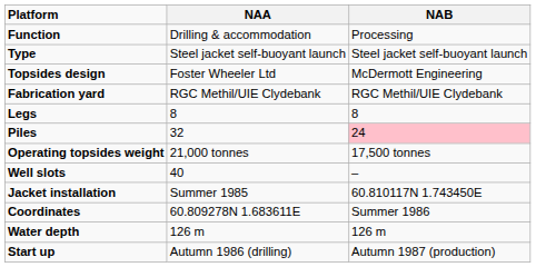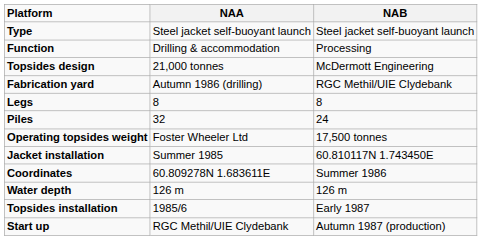 <table class="wikitable">
 <tr>
 <td><strong>Platform</strong></td>
 <th>NAA</th>
 <th>NAB</th>
 </tr>
 <tr>
+<td><strong>Type</strong></td>
+<td>Steel jacket self-buoyant launch</td>
+<td>Steel jacket self-buoyant launch</td>
+</tr>
+<tr>
 <td><strong>Function</strong></td>
 <td>Drilling & accommodation</td>
 <td>Processing</td>
 </tr>
 <tr>
-<td><strong>Type</strong></td>
-<td>Steel jacket self-buoyant launch</td>
-<td>Steel jacket self-buoyant launch</td>
-</tr>
-<tr>
 <td><strong>Topsides design</strong></td>
-<td>Foster Wheeler Ltd</td>
+<td>21,000 tonnes</td>
 <td>McDermott Engineering</td>
 </tr>
 <tr>
 <td><strong>Fabrication yard</strong></td>
-<td>RGC Methil/UIE Clydebank</td>
+<td>Autumn 1986 (drilling)</td>
 <td>RGC Methil/UIE Clydebank</td>
 </tr>
 <tr>
 <td><strong>Legs</strong></td>
 <td>8</td>
 <td>8</td>
 </tr>
 <tr>
 <td><strong>Piles</strong></td>
 <td>32</td>
-<td style="background: pink;">24</td>
+<td>24</td>
 </tr>
 <tr>
 <td><strong>Operating topsides weight</strong></td>
-<td>21,000 tonnes</td>
+<td>Foster Wheeler Ltd</td>
 <td>17,500 tonnes</td>
-</tr>
-<tr>
-<td><strong>Well slots</strong></td>
-<td>40</td>
-<td>–</td>
 </tr>
 <tr>
 <td><strong>Jacket installation</strong></td>
 <td>Summer 1985</td>
 <td>60.810117N 1.743450E</td>
 </tr>
 <tr>
 <td><strong>Coordinates</strong></td>
 <td>60.809278N 1.683611E</td>
 <td>Summer 1986</td>
 </tr>
 <tr>
 <td><strong>Water depth</strong></td>
 <td>126 m</td>
 <td>126 m</td>
 </tr>
 <tr>
+<td><strong>Topsides installation</strong></td>
+<td>1985/6</td>
+<td>Early 1987</td>
+</tr>
+<tr>
 <td><strong>Start up</strong></td>
-<td>Autumn 1986 (drilling)</td>
+<td>RGC Methil/UIE Clydebank</td>
 <td>Autumn 1987 (production)</td>
 </tr>
 </table>
